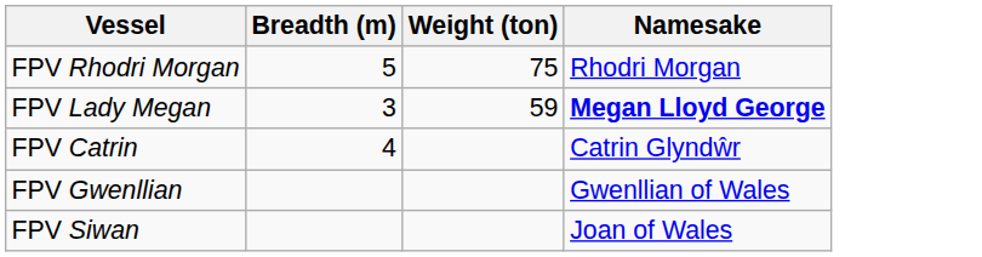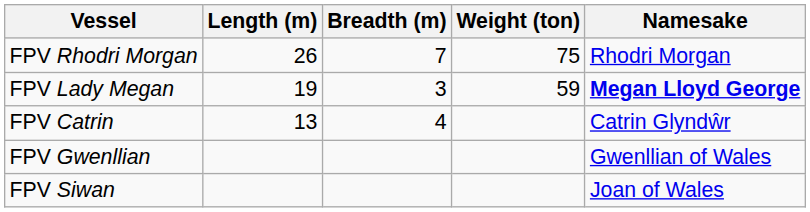 <table class="wikitable">
 <tr style="vertical-align:bottom;">
 <th>Vessel</th>
+<th>Length (m)</th>
 <th>Breadth (m)</th>
 <th>Weight (ton)</th>
 <th>Namesake</th>
 </tr>
 <tr style="text-align:right; vertical-align:bottom;">
 <td style="text-align:left;">FPV <em>Rhodri Morgan</em></td>
-<td>5</td>
+<td>26</td>
+<td>7</td>
 <td>75</td>
 <td style="text-align:left;"><a href='#'>Rhodri Morgan</a></td>
 </tr>
 <tr style="text-align:right; vertical-align:bottom;">
 <td style="text-align:left;">FPV <em>Lady Megan</em></td>
+<td>19</td>
 <td>3</td>
 <td>59</td>
 <td style="text-align:left;"><strong><a href='#'>Megan Lloyd George</a></strong></td>
 </tr>
 <tr style="vertical-align:bottom;">
 <td>FPV <em>Catrin</em></td>
+<td style="text-align:right;">13</td>
 <td style="text-align:right;">4</td>
 <td></td>
 <td><a href='#'>Catrin Glyndŵr</a></td>
 </tr>
 <tr>
 <td style="vertical-align:bottom;">FPV <em>Gwenllian</em></td>
 <td style="vertical-align:bottom;"></td>
 <td style="vertical-align:bottom;"></td>
+<td style="vertical-align:bottom;"></td>
 <td><a href='#'>Gwenllian of Wales</a></td>
 </tr>
 <tr style="vertical-align:bottom;">
 <td>FPV <em>Siwan</em></td>
 <td></td>
 <td></td>
+<td></td>
 <td><a href='#'>Joan of Wales</a></td>
 </tr>
 </table>
